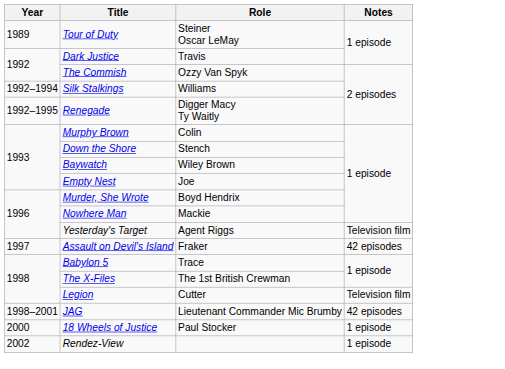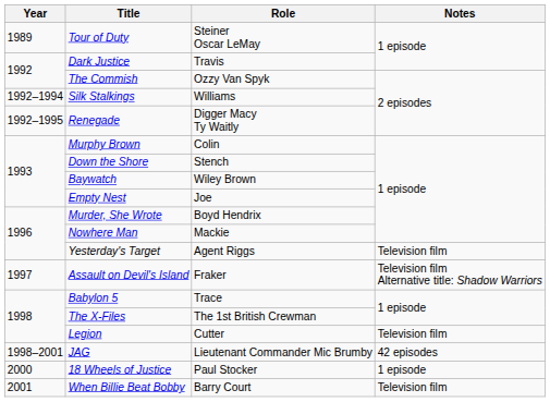 <table class="wikitable sortable">
 <tr>
 <th>Year</th>
 <th>Title</th>
 <th>Role</th>
 <th>Notes</th>
 </tr>
 <tr>
 <td>1989</td>
 <td><em><a href='#'>Tour of Duty</a></em></td>
 <td>Steiner<br>Oscar LeMay</td>
 <td rowspan="2">1 episode</td>
 </tr>
 <tr>
 <td rowspan=2>1992</td>
 <td><em><a href='#'>Dark Justice</a></em></td>
 <td>Travis</td>
 </tr>
 <tr>
 <td><em><a href='#'>The Commish</a></em></td>
 <td>Ozzy Van Spyk</td>
 <td rowspan="3">2 episodes</td>
 </tr>
 <tr>
 <td>1992–1994</td>
 <td><em><a href='#'>Silk Stalkings</a></em></td>
 <td>Williams</td>
 </tr>
 <tr>
 <td>1992–1995</td>
 <td><em><a href='#'>Renegade</a></em></td>
 <td>Digger Macy<br>Ty Waitly</td>
 </tr>
 <tr>
 <td rowspan=4>1993</td>
 <td><em><a href='#'>Murphy Brown</a></em></td>
 <td>Colin</td>
 <td rowspan="6">1 episode</td>
 </tr>
 <tr>
 <td><em><a href='#'>Down the Shore</a></em></td>
 <td>Stench</td>
 </tr>
 <tr>
 <td><em><a href='#'>Baywatch</a></em></td>
 <td>Wiley Brown</td>
 </tr>
 <tr>
 <td><em><a href='#'>Empty Nest</a></em></td>
 <td>Joe</td>
 </tr>
 <tr>
 <td rowspan=3>1996</td>
 <td><em><a href='#'>Murder, She Wrote</a></em></td>
 <td>Boyd Hendrix</td>
 </tr>
 <tr>
 <td><em><a href='#'>Nowhere Man</a></em></td>
 <td>Mackie</td>
 </tr>
 <tr>
 <td><em>Yesterday's Target</em></td>
 <td>Agent Riggs</td>
 <td>Television film</td>
 </tr>
 <tr>
 <td>1997</td>
 <td><em><a href='#'>Assault on Devil's Island</a></em></td>
 <td>Fraker</td>
-<td>42 episodes</td>
+<td>Television film<br>Alternative title: <em>Shadow Warriors</em></td>
 </tr>
 <tr>
 <td rowspan=3>1998</td>
 <td><em><a href='#'>Babylon 5</a></em></td>
 <td>Trace</td>
 <td rowspan="2">1 episode</td>
 </tr>
 <tr>
 <td><em><a href='#'>The X-Files</a></em></td>
 <td>The 1st British Crewman</td>
 </tr>
 <tr>
 <td><em><a href='#'>Legion</a></em></td>
 <td>Cutter</td>
 <td>Television film</td>
 </tr>
 <tr>
 <td>1998–2001</td>
 <td><em><a href='#'>JAG</a></em></td>
 <td>Lieutenant Commander Mic Brumby</td>
 <td>42 episodes</td>
 </tr>
 <tr>
 <td>2000</td>
 <td><em><a href='#'>18 Wheels of Justice</a></em></td>
 <td>Paul Stocker</td>
 <td>1 episode</td>
 </tr>
 <tr>
-<td>2002</td>
-<td><em>Rendez-View</em></td>
-<td></td>
-<td>1 episode</td>
+<td>2001</td>
+<td><em><a href='#'>When Billie Beat Bobby</a></em></td>
+<td>Barry Court</td>
+<td>Television film</td>
 </tr>
 </table>
